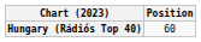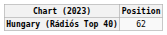 <table class="wikitable plainrowheaders sortable" style="text-align:center">
 <tr>
 <th>Chart (2023)</th>
 <th>Position</th>
 </tr>
 <tr>
 <th scope="row">Hungary (Rádiós Top 40)</th>
-<td>60</td>
+<td>62</td>
 </tr>
 </table>
